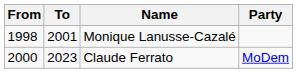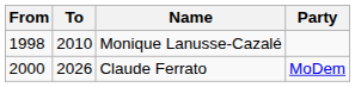 <table class="wikitable">
 <tr>
 <th>From</th>
 <th>To</th>
 <th>Name</th>
 <th>Party</th>
 </tr>
 <tr>
 <td>1998</td>
-<td>2001</td>
+<td>2010</td>
 <td>Monique Lanusse-Cazalé</td>
 <td></td>
 </tr>
 <tr>
 <td>2000</td>
-<td>2023</td>
+<td>2026</td>
 <td>Claude Ferrato</td>
 <td><a href='#'>MoDem</a></td>
 </tr>
 </table>
